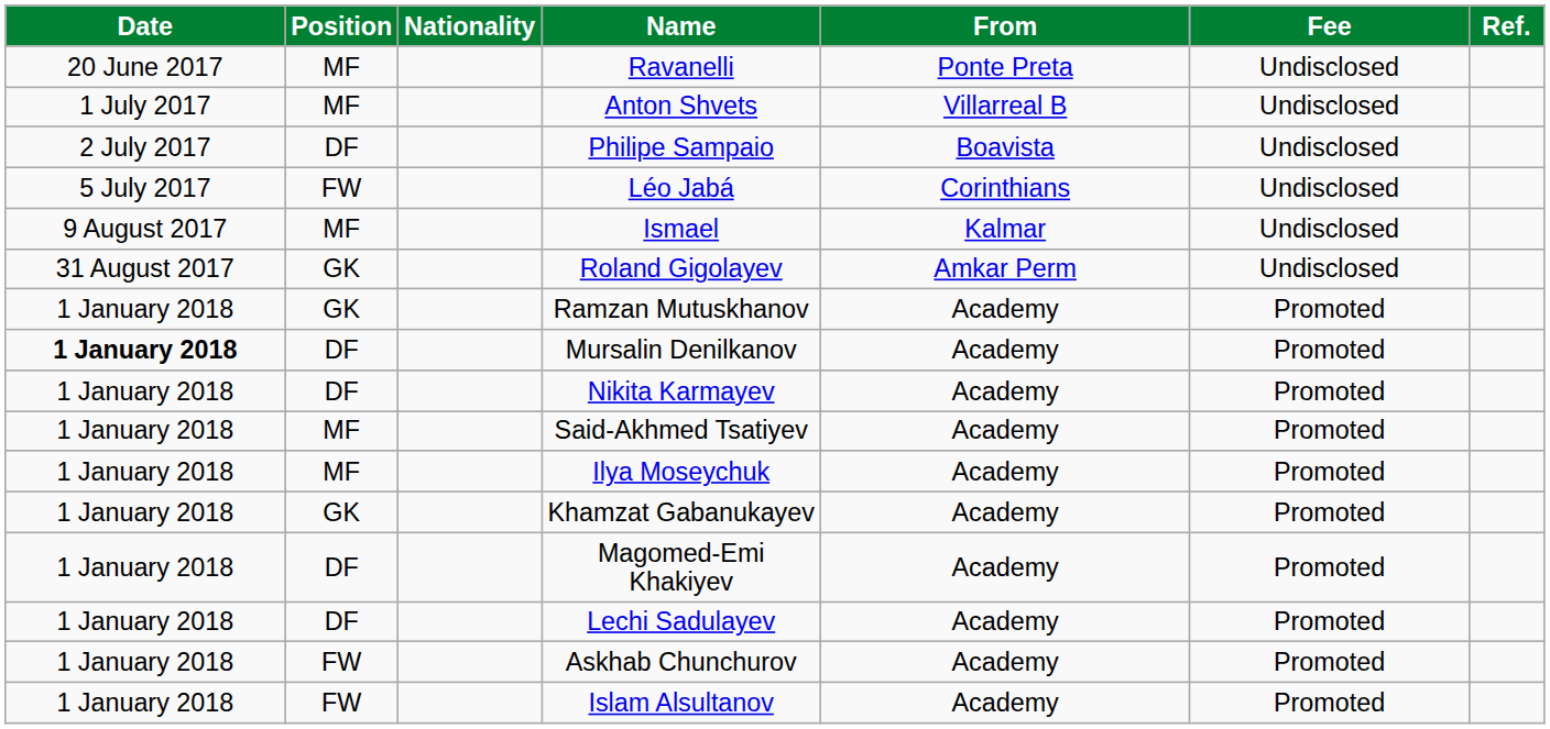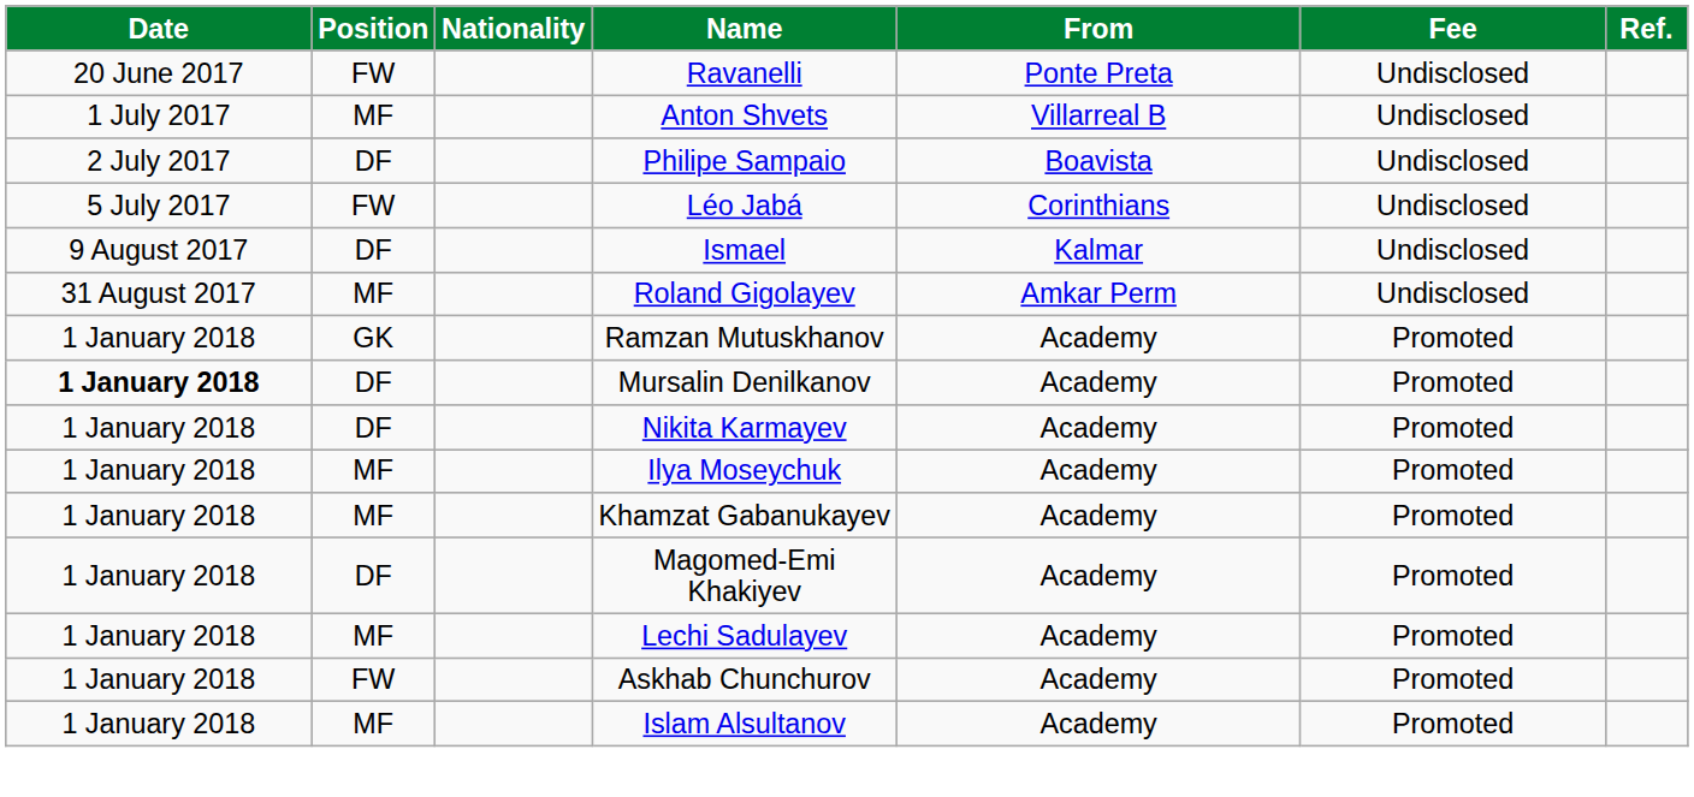 <table class="wikitable"  style="text-align:center; font-size:90%; ">
 <tr>
 <th style="background:#008033; color:white; width:150px;">Date</th>
 <th style="background:#008033; color:white; width:50px;">Position</th>
 <th style="background:#008033; color:white; width:50px;">Nationality</th>
 <th style="background:#008033; color:white; width:150px;">Name</th>
 <th style="background:#008033; color:white; width:200px;">From</th>
 <th style="background:#008033; color:white; width:150px;">Fee</th>
 <th style="background:#008033; color:white; width:35px;">Ref.</th>
 </tr>
 <tr>
 <td>20 June 2017</td>
-<td>MF</td>
+<td>FW</td>
 <td></td>
 <td><a href='#'>Ravanelli</a></td>
 <td><a href='#'>Ponte Preta</a></td>
 <td>Undisclosed</td>
 <td></td>
 </tr>
 <tr>
 <td>1 July 2017</td>
 <td>MF</td>
 <td></td>
 <td><a href='#'>Anton Shvets</a></td>
 <td><a href='#'>Villarreal B</a></td>
 <td>Undisclosed</td>
 <td></td>
 </tr>
 <tr>
 <td>2 July 2017</td>
 <td>DF</td>
 <td></td>
 <td><a href='#'>Philipe Sampaio</a></td>
 <td><a href='#'>Boavista</a></td>
 <td>Undisclosed</td>
 <td></td>
 </tr>
 <tr>
 <td>5 July 2017</td>
 <td>FW</td>
 <td></td>
 <td><a href='#'>Léo Jabá</a></td>
 <td><a href='#'>Corinthians</a></td>
 <td>Undisclosed</td>
 <td></td>
 </tr>
 <tr>
 <td>9 August 2017</td>
-<td>MF</td>
+<td>DF</td>
 <td></td>
 <td><a href='#'>Ismael</a></td>
 <td><a href='#'>Kalmar</a></td>
 <td>Undisclosed</td>
 <td></td>
 </tr>
 <tr>
 <td>31 August 2017</td>
-<td>GK</td>
+<td>MF</td>
 <td></td>
 <td><a href='#'>Roland Gigolayev</a></td>
 <td><a href='#'>Amkar Perm</a></td>
 <td>Undisclosed</td>
 <td></td>
 </tr>
 <tr>
 <td>1 January 2018</td>
 <td>GK</td>
 <td></td>
 <td>Ramzan Mutuskhanov</td>
 <td>Academy</td>
 <td>Promoted</td>
 <td></td>
 </tr>
 <tr>
 <td><strong>1 January 2018</strong></td>
 <td>DF</td>
 <td></td>
 <td>Mursalin Denilkanov</td>
 <td>Academy</td>
 <td>Promoted</td>
 <td></td>
 </tr>
 <tr>
 <td>1 January 2018</td>
 <td>DF</td>
 <td></td>
 <td><a href='#'>Nikita Karmayev</a></td>
 <td>Academy</td>
 <td>Promoted</td>
 <td></td>
 </tr>
 <tr>
 <td>1 January 2018</td>
 <td>MF</td>
 <td></td>
-<td>Said-Akhmed Tsatiyev</td>
+<td><a href='#'>Ilya Moseychuk</a></td>
 <td>Academy</td>
 <td>Promoted</td>
 <td></td>
 </tr>
 <tr>
 <td>1 January 2018</td>
 <td>MF</td>
-<td></td>
-<td><a href='#'>Ilya Moseychuk</a></td>
-<td>Academy</td>
-<td>Promoted</td>
-<td></td>
-</tr>
-<tr>
-<td>1 January 2018</td>
-<td>GK</td>
 <td></td>
 <td>Khamzat Gabanukayev</td>
 <td>Academy</td>
 <td>Promoted</td>
 <td></td>
 </tr>
 <tr>
 <td>1 January 2018</td>
 <td>DF</td>
 <td></td>
 <td>Magomed-Emi Khakiyev</td>
 <td>Academy</td>
 <td>Promoted</td>
 <td></td>
 </tr>
 <tr>
 <td>1 January 2018</td>
-<td>DF</td>
+<td>MF</td>
 <td></td>
 <td><a href='#'>Lechi Sadulayev</a></td>
 <td>Academy</td>
 <td>Promoted</td>
 <td></td>
 </tr>
 <tr>
 <td>1 January 2018</td>
 <td>FW</td>
 <td></td>
 <td>Askhab Chunchurov</td>
 <td>Academy</td>
 <td>Promoted</td>
 <td></td>
 </tr>
 <tr>
 <td>1 January 2018</td>
-<td>FW</td>
+<td>MF</td>
 <td></td>
 <td><a href='#'>Islam Alsultanov</a></td>
 <td>Academy</td>
 <td>Promoted</td>
 <td></td>
 </tr>
 </table>
